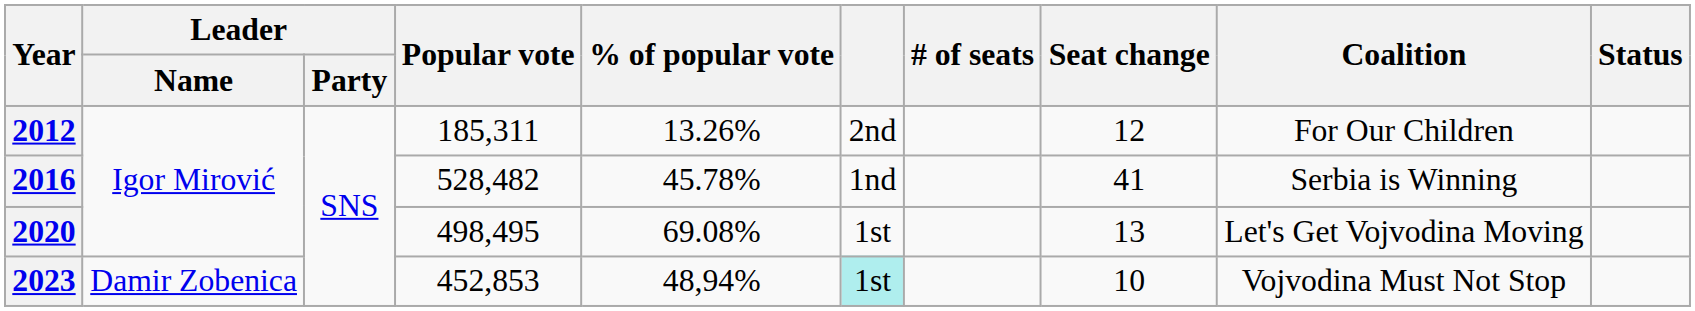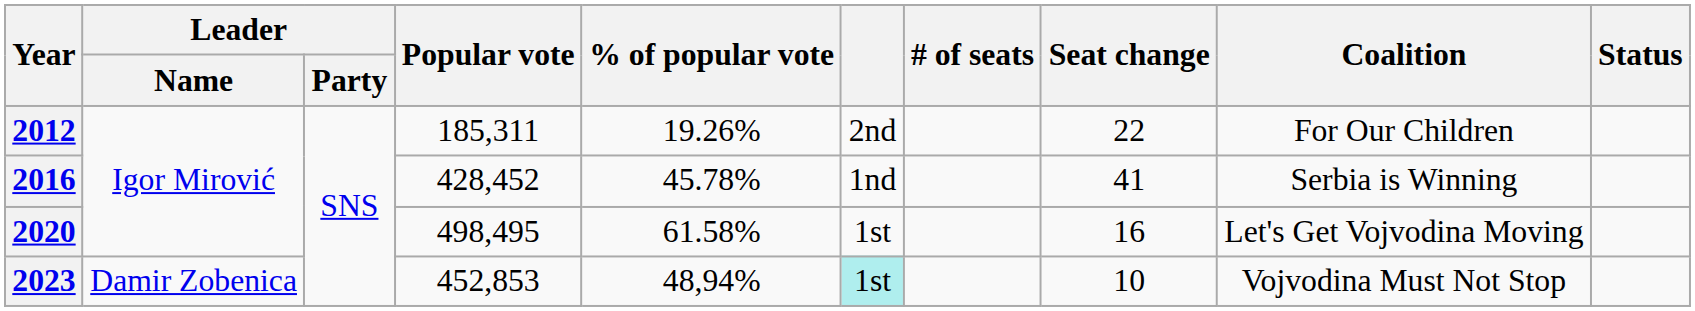 <table class="wikitable" style="text-align:center">
 <tr>
 <th rowspan="2">Year</th>
 <th colspan="2">Leader</th>
 <th rowspan="2">Popular vote</th>
 <th rowspan="2">% of popular vote</th>
 <th rowspan="2"></th>
 <th rowspan="2"># of seats</th>
 <th rowspan="2">Seat change</th>
 <th rowspan="2">Coalition</th>
 <th rowspan="2">Status</th>
 </tr>
 <tr>
 <th>Name</th>
 <th>Party</th>
 </tr>
 <tr>
 <th><a href='#'>2012</a></th>
 <td rowspan="3"><a href='#'>Igor Mirović</a></td>
 <td rowspan="4"><a href='#'>SNS</a></td>
 <td>185,311</td>
-<td>13.26%</td>
+<td>19.26%</td>
 <td> 2nd</td>
 <td></td>
-<td> 12</td>
+<td> 22</td>
 <td>For Our Children</td>
 <td></td>
 </tr>
 <tr>
 <th><a href='#'>2016</a></th>
-<td>528,482</td>
+<td>428,452</td>
 <td>45.78%</td>
 <td> 1nd</td>
 <td></td>
 <td> 41</td>
 <td>Serbia is Winning</td>
 <td></td>
 </tr>
 <tr>
 <th><a href='#'>2020</a></th>
 <td>498,495</td>
-<td>69.08%</td>
+<td>61.58%</td>
 <td> 1st</td>
 <td></td>
-<td> 13</td>
+<td> 16</td>
 <td>Let's Get Vojvodina Moving</td>
 <td></td>
 </tr>
 <tr>
 <th><a href='#'>2023</a></th>
 <td><a href='#'>Damir Zobenica</a></td>
 <td>452,853</td>
 <td>48,94%</td>
 <td style="background: paleturquoise;"> 1st</td>
 <td></td>
 <td> 10</td>
 <td>Vojvodina Must Not Stop</td>
 <td></td>
 </tr>
 </table>
